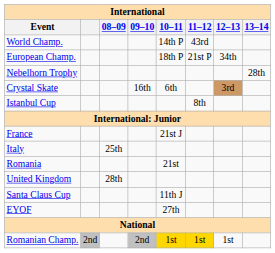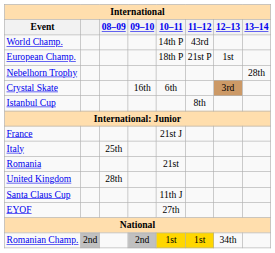 <table class="wikitable" style="text-align:center">
 <tr>
 <th style="background-color: #ffdead; " colspan=8 align=center>International</th>
 </tr>
 <tr>
 <th>Event</th>
 <th></th>
 <th><a href='#'>08–09</a></th>
 <th><a href='#'>09–10</a></th>
 <th><a href='#'>10–11</a></th>
 <th><a href='#'>11–12</a></th>
 <th><a href='#'>12–13</a></th>
 <th><a href='#'>13–14</a></th>
 </tr>
 <tr>
 <td align=left><a href='#'>World Champ.</a></td>
 <td></td>
 <td></td>
 <td></td>
 <td>14th P</td>
 <td>43rd</td>
 <td></td>
 <td></td>
 </tr>
 <tr>
 <td align=left><a href='#'>European Champ.</a></td>
 <td></td>
 <td></td>
 <td></td>
 <td>18th P</td>
 <td>21st P</td>
-<td>34th</td>
+<td>1st</td>
 <td></td>
 </tr>
 <tr>
 <td align=left><a href='#'>Nebelhorn Trophy</a></td>
 <td></td>
 <td></td>
 <td></td>
 <td></td>
 <td></td>
 <td></td>
 <td>28th</td>
 </tr>
 <tr>
 <td align=left><a href='#'>Crystal Skate</a></td>
 <td></td>
 <td></td>
 <td>16th</td>
 <td>6th</td>
 <td></td>
 <td bgcolor=cc9966>3rd</td>
 <td></td>
 </tr>
 <tr>
 <td align=left><a href='#'>Istanbul Cup</a></td>
 <td></td>
 <td></td>
 <td></td>
 <td></td>
 <td>8th</td>
 <td></td>
 <td></td>
 </tr>
 <tr>
 <th style="background-color: #ffdead; " colspan=8 align=center>International: Junior</th>
 </tr>
 <tr>
 <td align=left> <a href='#'>France</a></td>
 <td></td>
 <td></td>
 <td></td>
 <td>21st J</td>
 <td></td>
 <td></td>
 <td></td>
 </tr>
 <tr>
 <td align=left> <a href='#'>Italy</a></td>
 <td></td>
 <td>25th</td>
 <td></td>
 <td></td>
 <td></td>
 <td></td>
 <td></td>
 </tr>
 <tr>
 <td align=left> <a href='#'>Romania</a></td>
 <td></td>
 <td></td>
 <td></td>
 <td>21st</td>
 <td></td>
 <td></td>
 <td></td>
 </tr>
 <tr>
 <td align=left> <a href='#'>United Kingdom</a></td>
 <td></td>
 <td>28th</td>
 <td></td>
 <td></td>
 <td></td>
 <td></td>
 <td></td>
 </tr>
 <tr>
 <td align=left><a href='#'>Santa Claus Cup</a></td>
 <td></td>
 <td></td>
 <td></td>
 <td>11th J</td>
 <td></td>
 <td></td>
 <td></td>
 </tr>
 <tr>
 <td align=left><a href='#'>EYOF</a></td>
 <td></td>
 <td></td>
 <td></td>
 <td>27th</td>
 <td></td>
 <td></td>
 <td></td>
 </tr>
 <tr>
 <th style="background-color: #ffdead; " colspan=8 align=center>National</th>
 </tr>
 <tr>
 <td align=left><a href='#'>Romanian Champ.</a></td>
 <td bgcolor=silver>2nd</td>
 <td></td>
 <td bgcolor=silver>2nd</td>
 <td bgcolor=gold>1st</td>
 <td bgcolor=gold>1st</td>
-<td>1st</td>
+<td>34th</td>
 <td></td>
 </tr>
 </table>
